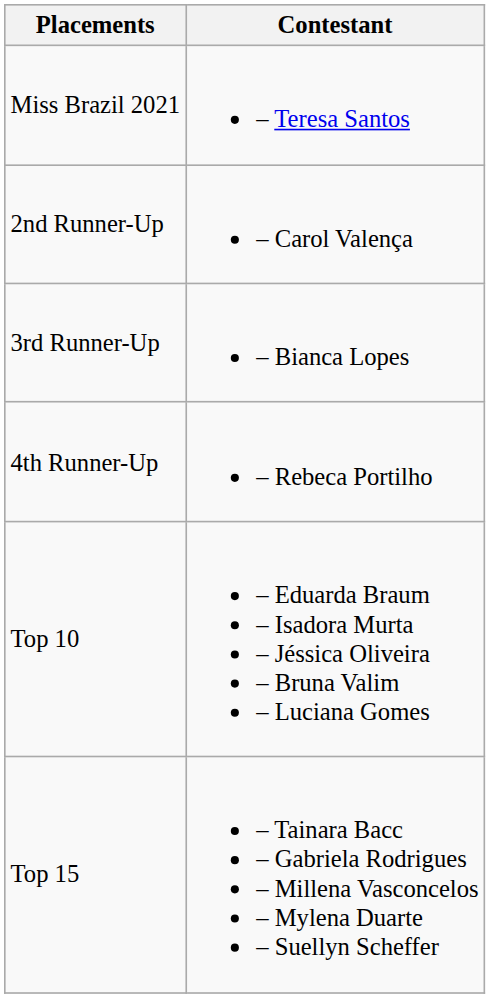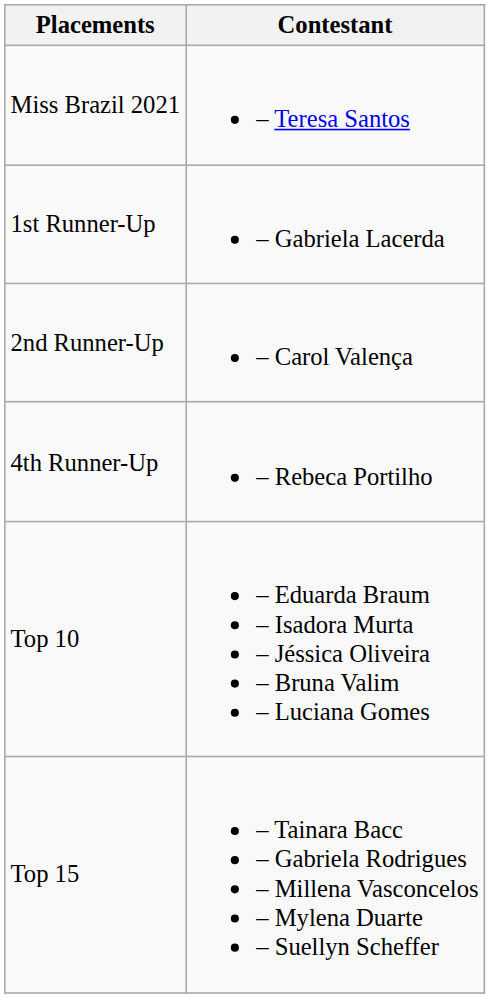 <table class="wikitable sortable" style="font-size: 95%;">
 <tr>
 <th>Placements</th>
 <th>Contestant</th>
 </tr>
 <tr>
 <td>Miss Brazil 2021</td>
 <td><br><ul><li> – <a href='#'>Teresa Santos</a></li></ul></td>
 </tr>
 <tr>
+<td>1st Runner-Up</td>
+<td><br><ul><li> – Gabriela Lacerda</li></ul></td>
+</tr>
+<tr>
 <td>2nd Runner-Up</td>
 <td><br><ul><li> – Carol Valença</li></ul></td>
-</tr>
-<tr>
-<td>3rd Runner-Up</td>
-<td><br><ul><li> – Bianca Lopes</li></ul></td>
 </tr>
 <tr>
 <td>4th Runner-Up</td>
 <td><br><ul><li> – Rebeca Portilho</li></ul></td>
 </tr>
 <tr>
 <td>Top 10</td>
 <td><br><ul><li> – Eduarda Braum</li><li> – Isadora Murta</li><li> – Jéssica Oliveira</li><li> – Bruna Valim</li><li> – Luciana Gomes</li></ul></td>
 </tr>
 <tr>
 <td>Top 15</td>
 <td><br><ul><li> – Tainara Bacc</li><li> – Gabriela Rodrigues</li><li> – Millena Vasconcelos</li><li> – Mylena Duarte</li><li> – Suellyn Scheffer</li></ul></td>
 </tr>
 </table>
